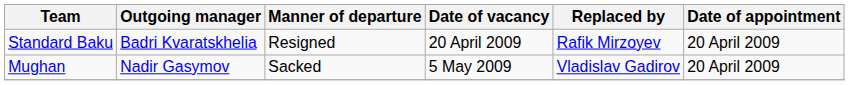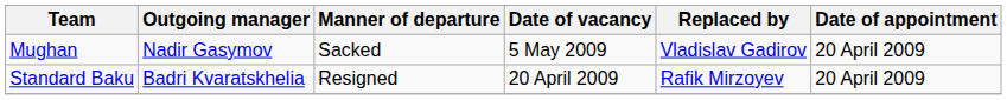 <table class="wikitable">
 <tr>
 <th>Team</th>
 <th>Outgoing manager</th>
 <th>Manner of departure</th>
 <th>Date of vacancy</th>
 <th>Replaced by</th>
 <th>Date of appointment</th>
 </tr>
 <tr>
+<td><a href='#'>Mughan</a></td>
+<td> <a href='#'>Nadir Gasymov</a></td>
+<td>Sacked</td>
+<td>5 May 2009</td>
+<td> <a href='#'>Vladislav Gadirov</a></td>
+<td>20 April 2009</td>
+</tr>
+<tr>
 <td><a href='#'>Standard Baku</a></td>
 <td> <a href='#'>Badri Kvaratskhelia</a></td>
 <td>Resigned</td>
 <td>20 April 2009</td>
 <td> <a href='#'>Rafik Mirzoyev</a></td>
 <td>20 April 2009</td>
 </tr>
 <tr>
-<td><a href='#'>Mughan</a></td>
-<td> <a href='#'>Nadir Gasymov</a></td>
-<td>Sacked</td>
-<td>5 May 2009</td>
-<td> <a href='#'>Vladislav Gadirov</a></td>
-<td>20 April 2009</td>
-</tr>
-<tr>
 </tr>
 </table>
